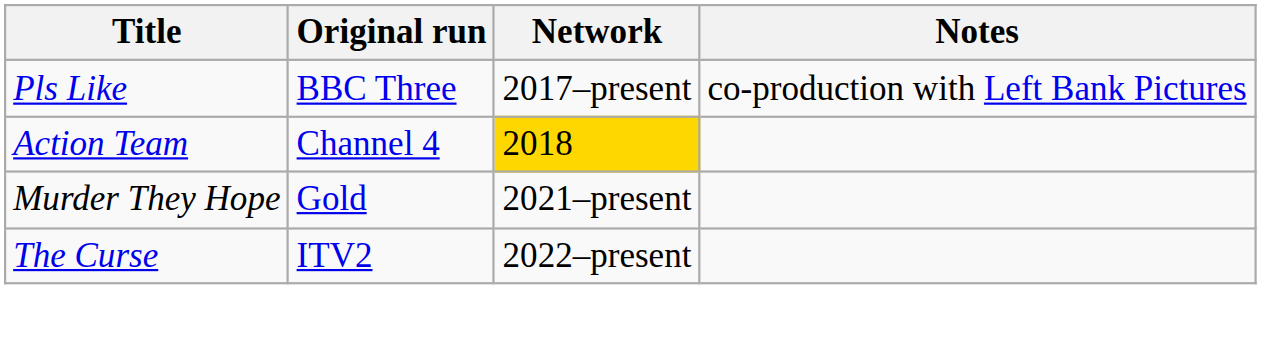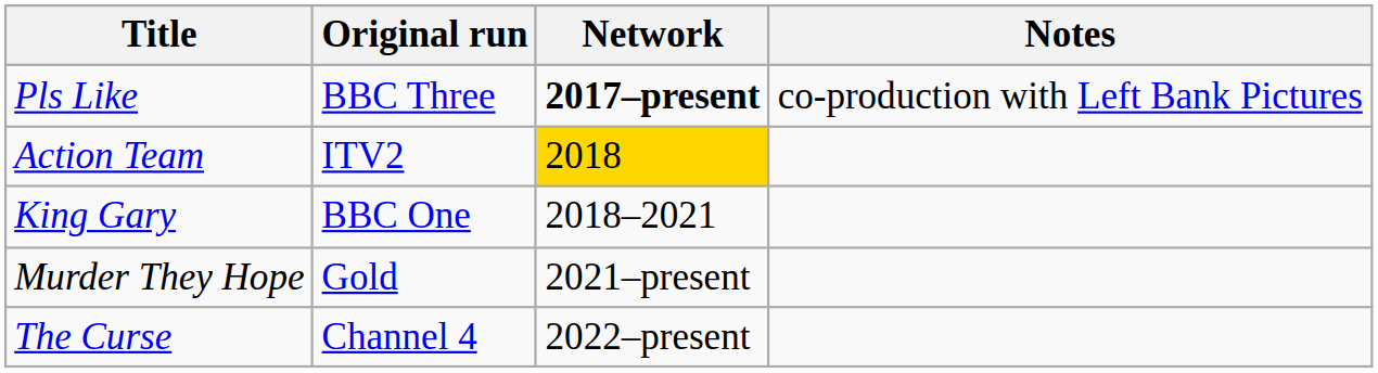 <table class="wikitable sortable">
 <tr>
 <th>Title</th>
 <th>Original run</th>
 <th>Network</th>
 <th>Notes</th>
 </tr>
 <tr>
 <td><em><a href='#'>Pls Like</a></em></td>
 <td><a href='#'>BBC Three</a></td>
-<td>2017–present</td>
+<td><strong>2017–present</strong></td>
 <td>co-production with <a href='#'>Left Bank Pictures</a></td>
 </tr>
 <tr>
 <td><em><a href='#'>Action Team</a></em></td>
-<td><a href='#'>Channel 4</a></td>
+<td><a href='#'>ITV2</a></td>
 <td style="background: gold;">2018</td>
+<td></td>
+</tr>
+<tr>
+<td><em><a href='#'>King Gary</a></em></td>
+<td><a href='#'>BBC One</a></td>
+<td>2018–2021</td>
 <td></td>
 </tr>
 <tr>
 <td><em>Murder They Hope</em></td>
 <td><a href='#'>Gold</a></td>
 <td>2021–present</td>
 <td></td>
 </tr>
 <tr>
 <td><em><a href='#'>The Curse</a></em></td>
-<td><a href='#'>ITV2</a></td>
+<td><a href='#'>Channel 4</a></td>
 <td>2022–present</td>
 <td></td>
 </tr>
 </table>
